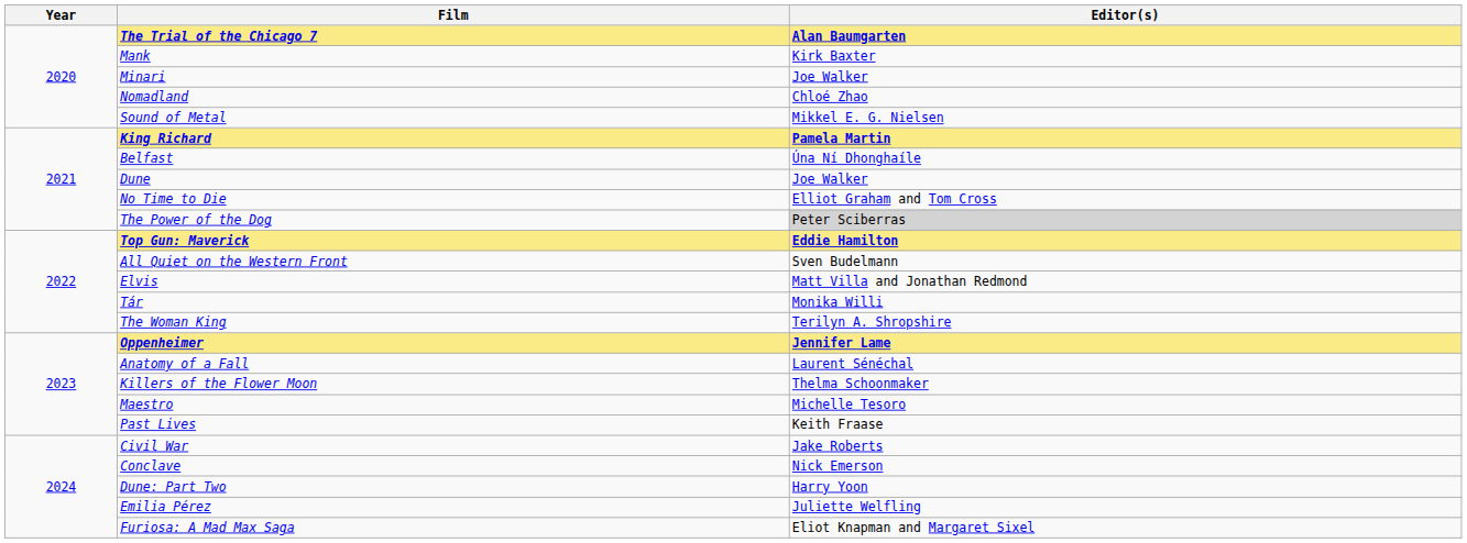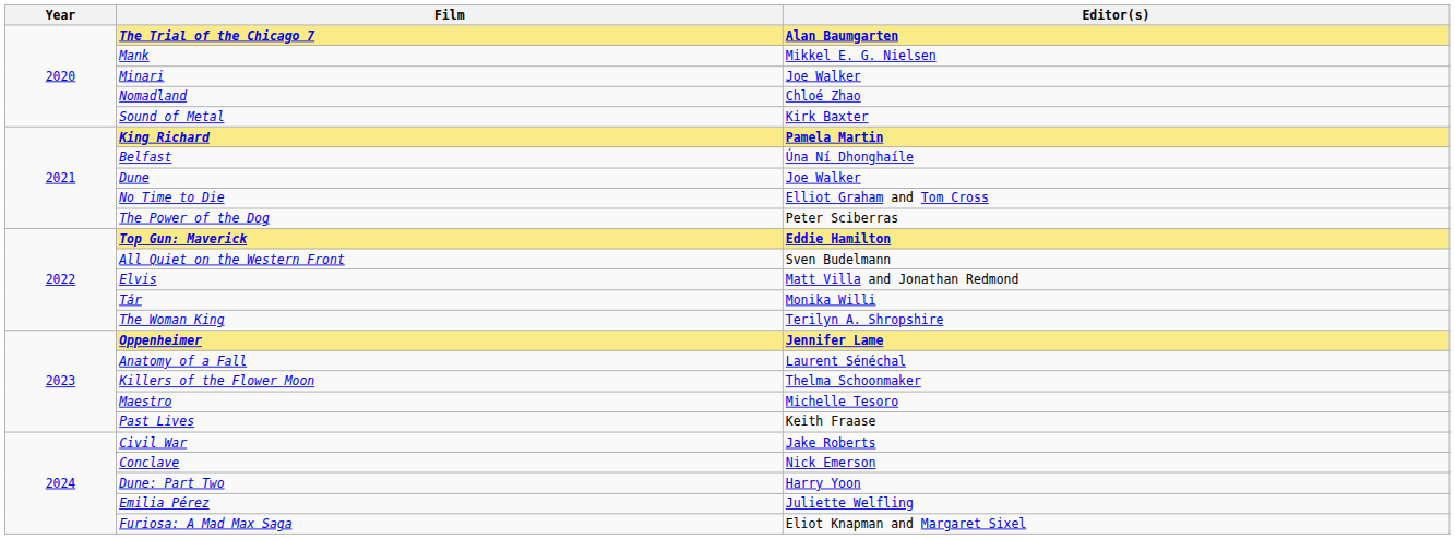 <table class="wikitable" width="95%" cellpadding="5">
 <tr>
 <th width="70"><strong>Year</strong></th>
 <th width="450"><strong>Film</strong></th>
 <th width="450"><strong>Editor(s)</strong></th>
 </tr>
 <tr>
 <td rowspan="5" style="text-align:center;"><a href='#'>2020</a><br></td>
 <td style="background:#FAEB86;"><strong><em><a href='#'>The Trial of the Chicago 7</a></em></strong></td>
 <td style="background:#FAEB86;"><strong><a href='#'>Alan Baumgarten</a></strong></td>
 </tr>
 <tr>
 <td><em><a href='#'>Mank</a></em></td>
-<td><a href='#'>Kirk Baxter</a></td>
+<td><a href='#'>Mikkel E. G. Nielsen</a></td>
 </tr>
 <tr>
 <td><em><a href='#'>Minari</a></em></td>
 <td><a href='#'>Joe Walker</a></td>
 </tr>
 <tr>
 <td><em><a href='#'>Nomadland</a></em></td>
 <td><a href='#'>Chloé Zhao</a></td>
 </tr>
 <tr>
 <td><em><a href='#'>Sound of Metal</a></em></td>
-<td><a href='#'>Mikkel E. G. Nielsen</a></td>
+<td><a href='#'>Kirk Baxter</a></td>
 </tr>
 <tr>
 <td rowspan="5" style="text-align:center;"><a href='#'>2021</a><br></td>
 <td style="background:#FAEB86;"><strong><em><a href='#'>King Richard</a></em></strong></td>
 <td style="background:#FAEB86;"><strong><a href='#'>Pamela Martin</a></strong></td>
 </tr>
 <tr>
 <td><em><a href='#'>Belfast</a></em></td>
 <td><a href='#'>Úna Ní Dhonghaíle</a></td>
 </tr>
 <tr>
 <td><em><a href='#'>Dune</a></em></td>
 <td><a href='#'>Joe Walker</a></td>
 </tr>
 <tr>
 <td><em><a href='#'>No Time to Die</a></em></td>
 <td><a href='#'>Elliot Graham</a> and <a href='#'>Tom Cross</a></td>
 </tr>
 <tr>
 <td><em><a href='#'>The Power of the Dog</a></em></td>
-<td style="background: lightgrey;">Peter Sciberras</td>
+<td>Peter Sciberras</td>
 </tr>
 <tr>
 <td rowspan="5" style="text-align:center;"><a href='#'>2022</a><br></td>
 <td style="background:#FAEB86;"><strong><em><a href='#'>Top Gun: Maverick</a></em></strong></td>
 <td style="background:#FAEB86;"><strong><a href='#'>Eddie Hamilton</a></strong></td>
 </tr>
 <tr>
 <td><em><a href='#'>All Quiet on the Western Front</a></em></td>
 <td>Sven Budelmann</td>
 </tr>
 <tr>
 <td><em><a href='#'>Elvis</a></em></td>
 <td><a href='#'>Matt Villa</a> and Jonathan Redmond</td>
 </tr>
 <tr>
 <td><em><a href='#'>Tár</a></em></td>
 <td><a href='#'>Monika Willi</a></td>
 </tr>
 <tr>
 <td><em><a href='#'>The Woman King</a></em></td>
 <td><a href='#'>Terilyn A. Shropshire</a></td>
 </tr>
 <tr>
 <td rowspan="5" style="text-align:center;"><a href='#'>2023</a><br></td>
 <td style="background:#FAEB86;"><strong><em><a href='#'>Oppenheimer</a></em></strong></td>
 <td style="background:#FAEB86;"><strong><a href='#'>Jennifer Lame</a></strong></td>
 </tr>
 <tr>
 <td><em><a href='#'>Anatomy of a Fall</a></em></td>
 <td><a href='#'>Laurent Sénéchal</a></td>
 </tr>
 <tr>
 <td><em><a href='#'>Killers of the Flower Moon</a></em></td>
 <td><a href='#'>Thelma Schoonmaker</a></td>
 </tr>
 <tr>
 <td><em><a href='#'>Maestro</a></em></td>
 <td><a href='#'>Michelle Tesoro</a></td>
 </tr>
 <tr>
 <td><em><a href='#'>Past Lives</a></em></td>
 <td>Keith Fraase</td>
 </tr>
 <tr>
 <td rowspan="5" style="text-align:center;"><a href='#'>2024</a><br></td>
 <td><em><a href='#'>Civil War</a></em></td>
 <td><a href='#'>Jake Roberts</a></td>
 </tr>
 <tr>
 <td><em><a href='#'>Conclave</a></em></td>
 <td><a href='#'>Nick Emerson</a></td>
 </tr>
 <tr>
 <td><em><a href='#'>Dune: Part Two</a></em></td>
 <td><a href='#'>Harry Yoon</a></td>
 </tr>
 <tr>
 <td><em><a href='#'>Emilia Pérez</a></em></td>
 <td><a href='#'>Juliette Welfling</a></td>
 </tr>
 <tr>
 <td><em><a href='#'>Furiosa: A Mad Max Saga</a></em></td>
 <td>Eliot Knapman and <a href='#'>Margaret Sixel</a></td>
 </tr>
 </table>
